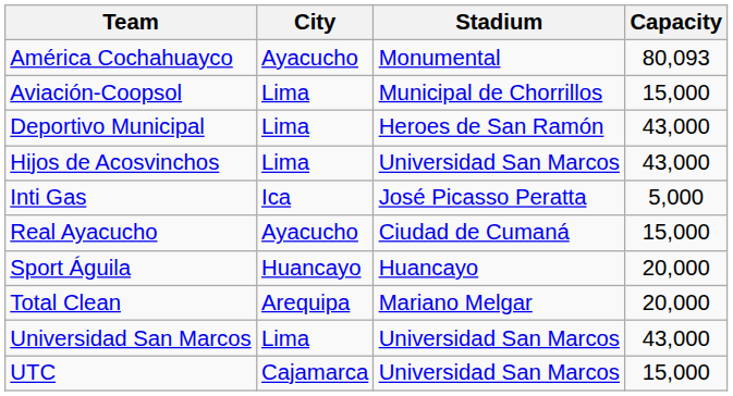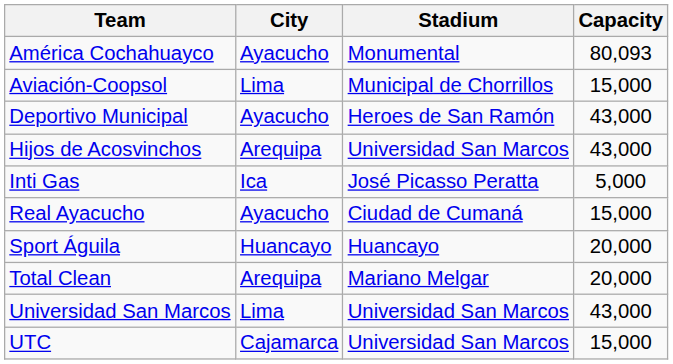 <table class="wikitable sortable">
 <tr>
 <th>Team</th>
 <th>City</th>
 <th>Stadium</th>
 <th>Capacity</th>
 </tr>
 <tr>
 <td><a href='#'>América Cochahuayco</a></td>
 <td><a href='#'>Ayacucho</a></td>
 <td><a href='#'>Monumental</a></td>
 <td align="center">80,093</td>
 </tr>
 <tr>
 <td><a href='#'>Aviación-Coopsol</a></td>
 <td><a href='#'>Lima</a></td>
 <td><a href='#'>Municipal de Chorrillos</a></td>
 <td align="center">15,000</td>
 </tr>
 <tr>
 <td><a href='#'>Deportivo Municipal</a></td>
-<td><a href='#'>Lima</a></td>
+<td><a href='#'>Ayacucho</a></td>
 <td><a href='#'>Heroes de San Ramón</a></td>
 <td align="center">43,000</td>
 </tr>
 <tr>
 <td><a href='#'>Hijos de Acosvinchos</a></td>
-<td><a href='#'>Lima</a></td>
+<td><a href='#'>Arequipa</a></td>
 <td><a href='#'>Universidad San Marcos</a></td>
 <td align="center">43,000</td>
 </tr>
 <tr>
 <td><a href='#'>Inti Gas</a></td>
 <td><a href='#'>Ica</a></td>
 <td><a href='#'>José Picasso Peratta</a></td>
 <td align="center">5,000</td>
 </tr>
 <tr>
 <td><a href='#'>Real Ayacucho</a></td>
 <td><a href='#'>Ayacucho</a></td>
 <td><a href='#'>Ciudad de Cumaná</a></td>
 <td align="center">15,000</td>
 </tr>
 <tr>
 <td><a href='#'>Sport Águila</a></td>
 <td><a href='#'>Huancayo</a></td>
 <td><a href='#'>Huancayo</a></td>
 <td align="center">20,000</td>
 </tr>
 <tr>
 <td><a href='#'>Total Clean</a></td>
 <td><a href='#'>Arequipa</a></td>
 <td><a href='#'>Mariano Melgar</a></td>
 <td align="center">20,000</td>
 </tr>
 <tr>
 <td><a href='#'>Universidad San Marcos</a></td>
 <td><a href='#'>Lima</a></td>
 <td><a href='#'>Universidad San Marcos</a></td>
 <td align="center">43,000</td>
 </tr>
 <tr>
 <td><a href='#'>UTC</a></td>
 <td><a href='#'>Cajamarca</a></td>
 <td><a href='#'>Universidad San Marcos</a></td>
 <td align="center">15,000</td>
 </tr>
 </table>
